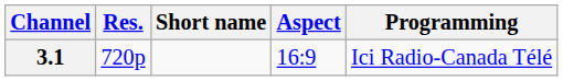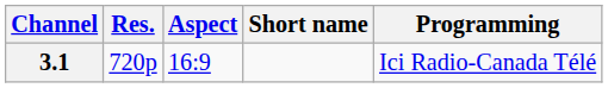 <table class="wikitable">
 <tr>
 <th><a href='#'>Channel</a></th>
 <th><a href='#'>Res.</a></th>
+<th><a href='#'>Aspect</a></th>
 <th>Short name</th>
-<th><a href='#'>Aspect</a></th>
 <th>Programming</th>
 </tr>
 <tr>
 <th scope = "row">3.1</th>
 <td><a href='#'>720p</a></td>
+<td><a href='#'>16:9</a></td>
 <td></td>
-<td><a href='#'>16:9</a></td>
 <td><a href='#'>Ici Radio-Canada Télé</a></td>
 </tr>
 </table>
